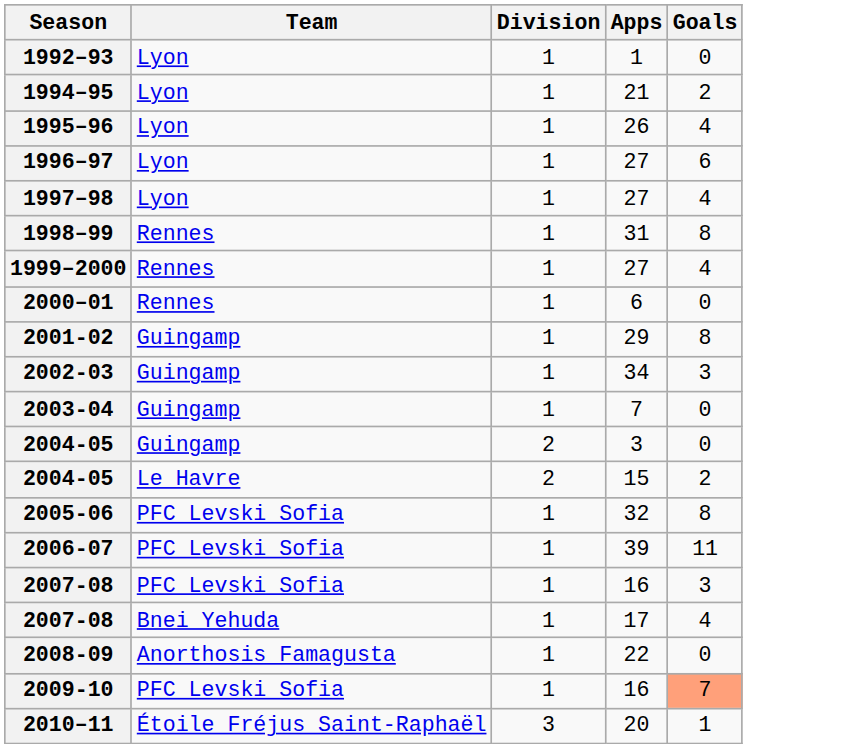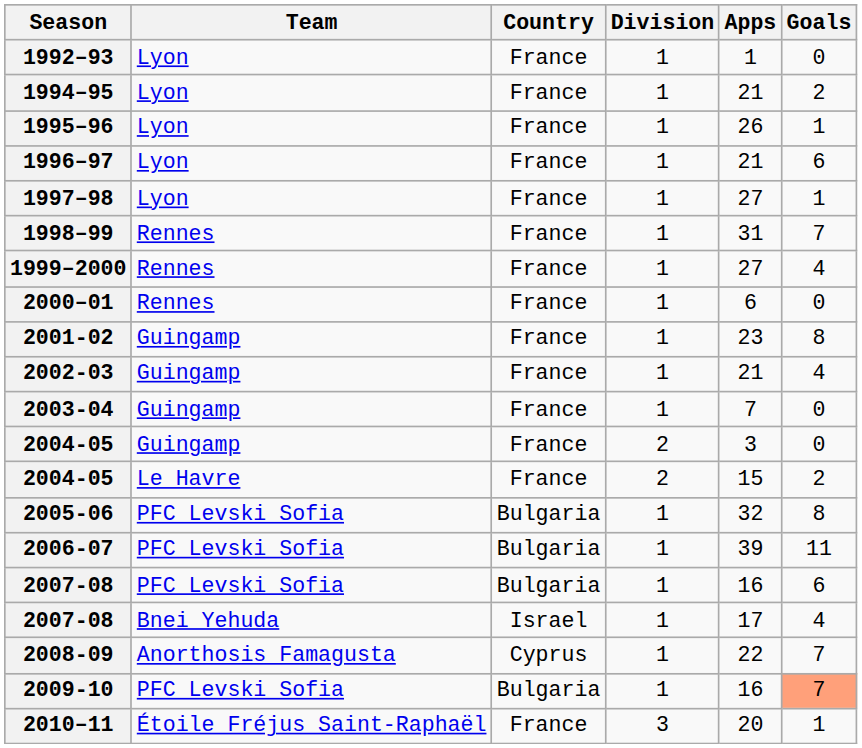 <table class="wikitable" style="text-align:center">
 <tr>
 <th>Season</th>
 <th>Team</th>
+<th>Country</th>
 <th>Division</th>
 <th>Apps</th>
 <th>Goals</th>
 </tr>
 <tr>
 <th scope=row>1992–93</th>
 <td align=left><a href='#'>Lyon</a></td>
+<td>France</td>
 <td>1</td>
 <td>1</td>
 <td>0</td>
 </tr>
 <tr>
 <th scope=row>1994–95</th>
 <td align=left><a href='#'>Lyon</a></td>
+<td>France</td>
 <td>1</td>
 <td>21</td>
 <td>2</td>
 </tr>
 <tr>
 <th scope=row>1995–96</th>
 <td align=left><a href='#'>Lyon</a></td>
+<td>France</td>
 <td>1</td>
 <td>26</td>
-<td>4</td>
+<td>1</td>
 </tr>
 <tr>
 <th scope=row>1996–97</th>
 <td align=left><a href='#'>Lyon</a></td>
+<td>France</td>
 <td>1</td>
-<td>27</td>
+<td>21</td>
 <td>6</td>
 </tr>
 <tr>
 <th scope=row>1997–98</th>
 <td align=left><a href='#'>Lyon</a></td>
+<td>France</td>
 <td>1</td>
 <td>27</td>
-<td>4</td>
+<td>1</td>
 </tr>
 <tr>
 <th scope=row>1998–99</th>
 <td align=left><a href='#'>Rennes</a></td>
+<td>France</td>
 <td>1</td>
 <td>31</td>
-<td>8</td>
+<td>7</td>
 </tr>
 <tr>
 <th scope=row>1999–2000</th>
 <td align=left><a href='#'>Rennes</a></td>
+<td>France</td>
 <td>1</td>
 <td>27</td>
 <td>4</td>
 </tr>
 <tr>
 <th scope=row>2000–01</th>
 <td align=left><a href='#'>Rennes</a></td>
+<td>France</td>
 <td>1</td>
 <td>6</td>
 <td>0</td>
 </tr>
 <tr>
 <th scope=row>2001-02</th>
 <td align=left><a href='#'>Guingamp</a></td>
+<td>France</td>
 <td>1</td>
-<td>29</td>
+<td>23</td>
 <td>8</td>
 </tr>
 <tr>
 <th scope=row>2002-03</th>
 <td align=left><a href='#'>Guingamp</a></td>
+<td>France</td>
 <td>1</td>
-<td>34</td>
-<td>3</td>
+<td>21</td>
+<td>4</td>
 </tr>
 <tr>
 <th scope=row>2003-04</th>
 <td align=left><a href='#'>Guingamp</a></td>
+<td>France</td>
 <td>1</td>
 <td>7</td>
 <td>0</td>
 </tr>
 <tr>
 <th scope=row>2004-05</th>
 <td align=left><a href='#'>Guingamp</a></td>
+<td>France</td>
 <td>2</td>
 <td>3</td>
 <td>0</td>
 </tr>
 <tr>
 <th scope=row>2004-05</th>
 <td align=left><a href='#'>Le Havre</a></td>
+<td>France</td>
 <td>2</td>
 <td>15</td>
 <td>2</td>
 </tr>
 <tr>
 <th scope=row>2005-06</th>
 <td align=left><a href='#'>PFC Levski Sofia</a></td>
+<td>Bulgaria</td>
 <td>1</td>
 <td>32</td>
 <td>8</td>
 </tr>
 <tr>
 <th scope=row>2006-07</th>
 <td align=left><a href='#'>PFC Levski Sofia</a></td>
+<td>Bulgaria</td>
 <td>1</td>
 <td>39</td>
 <td>11</td>
 </tr>
 <tr>
 <th scope=row>2007-08</th>
 <td align=left><a href='#'>PFC Levski Sofia</a></td>
+<td>Bulgaria</td>
 <td>1</td>
 <td>16</td>
-<td>3</td>
+<td>6</td>
 </tr>
 <tr>
 <th scope=row>2007-08</th>
 <td align=left><a href='#'>Bnei Yehuda</a></td>
+<td>Israel</td>
 <td>1</td>
 <td>17</td>
 <td>4</td>
 </tr>
 <tr>
 <th scope=row>2008-09</th>
 <td align=left><a href='#'>Anorthosis Famagusta</a></td>
+<td>Cyprus</td>
 <td>1</td>
 <td>22</td>
-<td>0</td>
+<td>7</td>
 </tr>
 <tr>
 <th scope=row>2009-10</th>
 <td align=left><a href='#'>PFC Levski Sofia</a></td>
+<td>Bulgaria</td>
 <td>1</td>
 <td>16</td>
 <td style="background: lightsalmon;">7</td>
 </tr>
 <tr>
 <th scope=row>2010–11</th>
 <td align=left><a href='#'>Étoile Fréjus Saint-Raphaël</a></td>
+<td>France</td>
 <td>3</td>
 <td>20</td>
 <td>1</td>
 </tr>
 </table>
